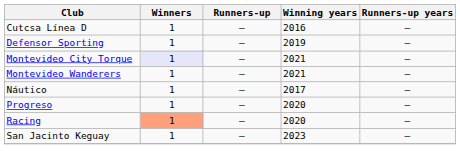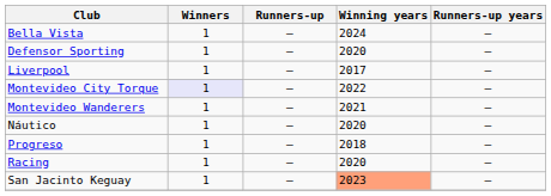 <table class="wikitable sortable">
 <tr>
 <th scope=col class="unsortable" width=180>Club</th>
 <th scope=col width=80>Winners</th>
 <th scope=col width=100>Runners-up</th>
 <th scope=col class="unsortable">Winning years</th>
 <th scope=col class="unsortable">Runners-up years</th>
 </tr>
 <tr>
-<td>Cutcsa Línea D</td>
+<td><a href='#'>Bella Vista</a></td>
 <td align=center>1</td>
 <td align=center>—</td>
-<td>2016</td>
+<td>2024</td>
 <td align=center>—</td>
 </tr>
 <tr>
 <td><a href='#'>Defensor Sporting</a></td>
 <td align=center>1</td>
 <td align=center>—</td>
-<td>2019</td>
+<td>2020</td>
+<td align=center>—</td>
+</tr>
+<tr>
+<td><a href='#'>Liverpool</a></td>
+<td align=center>1</td>
+<td align=center>—</td>
+<td>2017</td>
 <td align=center>—</td>
 </tr>
 <tr>
 <td><a href='#'>Montevideo City Torque</a></td>
 <td align=center style="background: lavender;">1</td>
 <td align=center>—</td>
-<td>2021</td>
+<td>2022</td>
 <td align=center>—</td>
 </tr>
 <tr>
 <td><a href='#'>Montevideo Wanderers</a></td>
 <td align=center>1</td>
 <td align=center>—</td>
 <td>2021</td>
 <td align=center>—</td>
 </tr>
 <tr>
 <td>Náutico</td>
 <td align=center>1</td>
 <td align=center>—</td>
-<td>2017</td>
+<td>2020</td>
 <td align=center>—</td>
 </tr>
 <tr>
 <td><a href='#'>Progreso</a></td>
 <td align=center>1</td>
 <td align=center>—</td>
-<td>2020</td>
+<td>2018</td>
 <td align=center>—</td>
 </tr>
 <tr>
 <td><a href='#'>Racing</a></td>
-<td align=center style="background: lightsalmon;">1</td>
+<td align=center>1</td>
 <td align=center>—</td>
 <td>2020</td>
 <td align=center>—</td>
 </tr>
 <tr>
 <td>San Jacinto Keguay</td>
 <td align=center>1</td>
 <td align=center>—</td>
-<td>2023</td>
+<td style="background: lightsalmon;">2023</td>
 <td align=center>—</td>
 </tr>
 <tr>
 </tr>
 </table>
